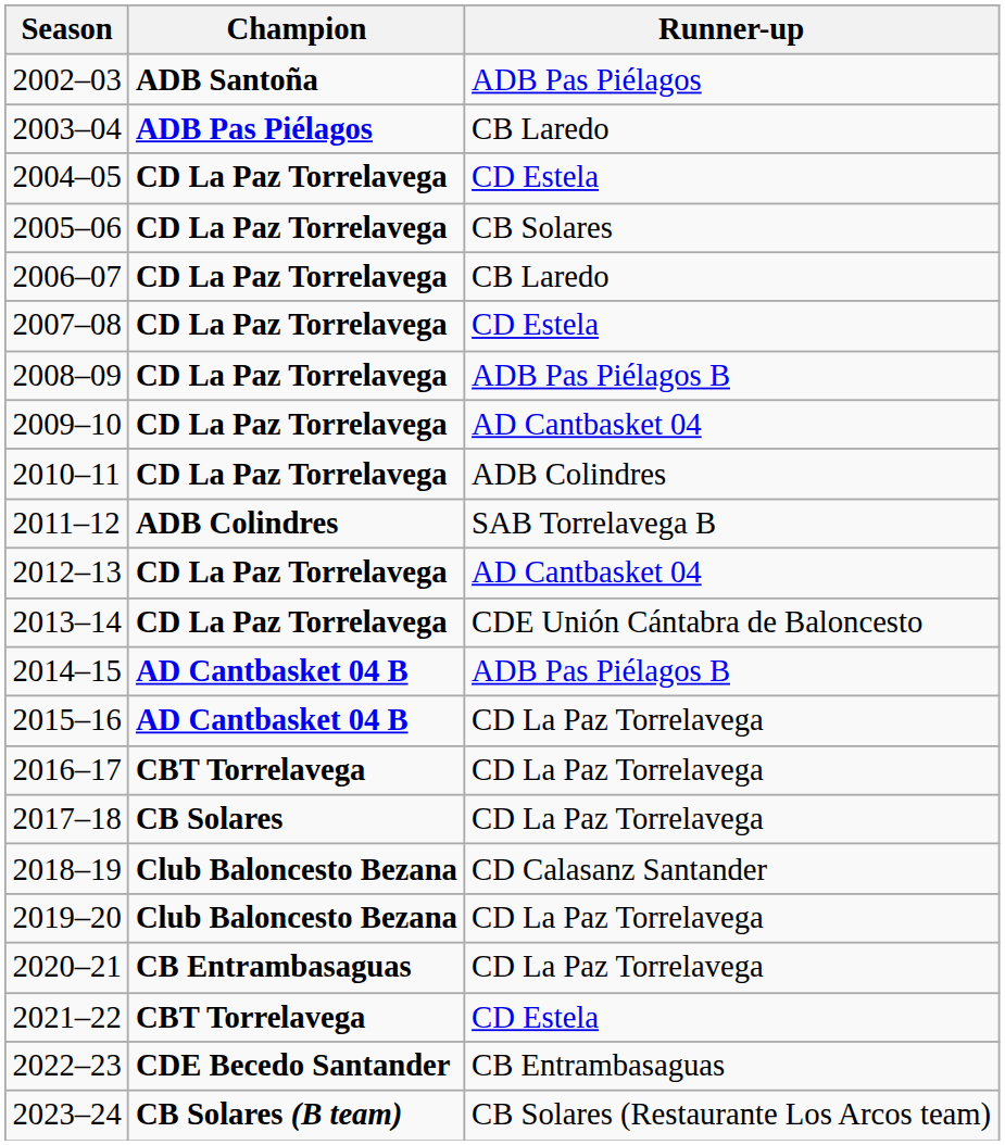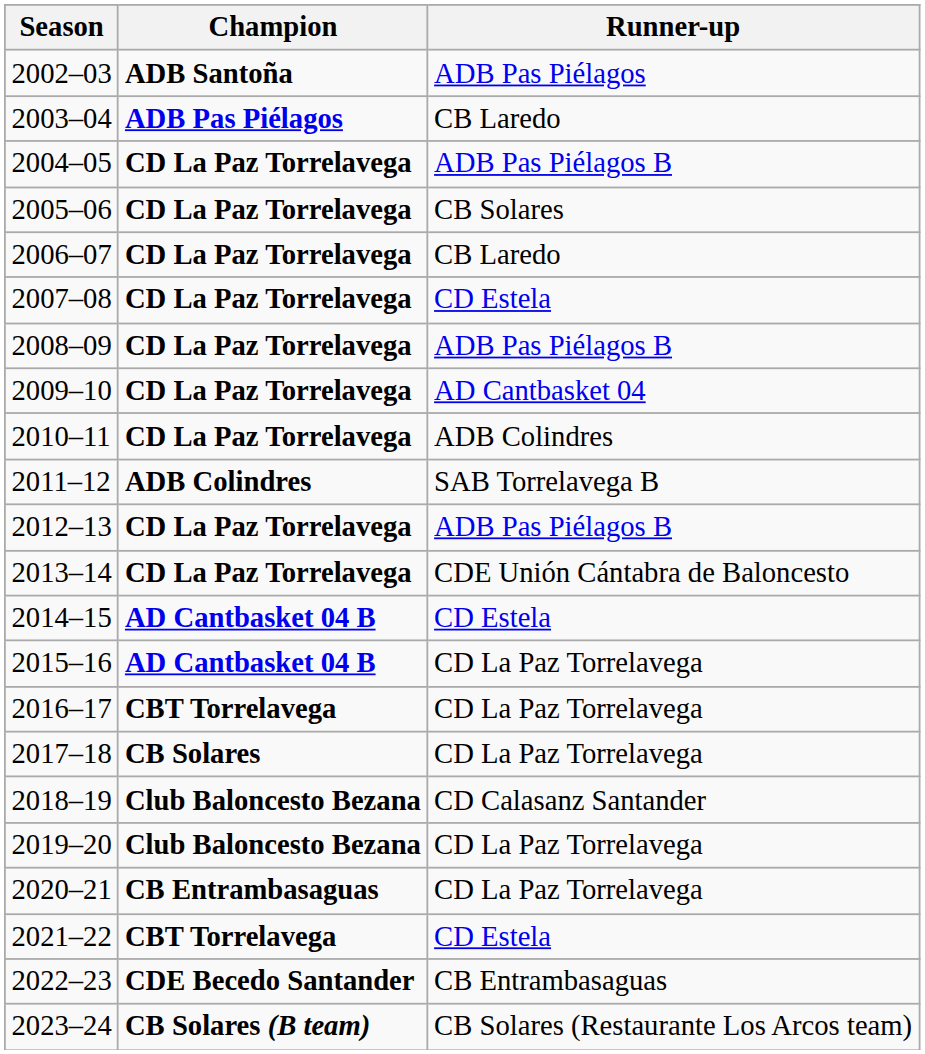 <table class="wikitable">
 <tr>
 <th>Season</th>
 <th>Champion</th>
 <th>Runner-up</th>
 </tr>
 <tr>
 <td>2002–03</td>
 <td><strong>ADB Santoña</strong></td>
 <td><a href='#'>ADB Pas Piélagos</a></td>
 </tr>
 <tr>
 <td>2003–04</td>
 <td><strong><a href='#'>ADB Pas Piélagos</a></strong></td>
 <td>CB Laredo</td>
 </tr>
 <tr>
 <td>2004–05</td>
 <td><strong>CD La Paz Torrelavega</strong></td>
-<td><a href='#'>CD Estela</a></td>
+<td><a href='#'>ADB Pas Piélagos B</a></td>
 </tr>
 <tr>
 <td>2005–06</td>
 <td><strong>CD La Paz Torrelavega</strong></td>
 <td>CB Solares</td>
 </tr>
 <tr>
 <td>2006–07</td>
 <td><strong>CD La Paz Torrelavega</strong></td>
 <td>CB Laredo</td>
 </tr>
 <tr>
 <td>2007–08</td>
 <td><strong>CD La Paz Torrelavega</strong></td>
 <td><a href='#'>CD Estela</a></td>
 </tr>
 <tr>
 <td>2008–09</td>
 <td><strong>CD La Paz Torrelavega</strong></td>
 <td><a href='#'>ADB Pas Piélagos B</a></td>
 </tr>
 <tr>
 <td>2009–10</td>
 <td><strong>CD La Paz Torrelavega</strong></td>
 <td><a href='#'>AD Cantbasket 04</a></td>
 </tr>
 <tr>
 <td>2010–11</td>
 <td><strong>CD La Paz Torrelavega</strong></td>
 <td>ADB Colindres</td>
 </tr>
 <tr>
 <td>2011–12</td>
 <td><strong>ADB Colindres</strong></td>
 <td>SAB Torrelavega B</td>
 </tr>
 <tr>
 <td>2012–13</td>
 <td><strong>CD La Paz Torrelavega</strong></td>
-<td><a href='#'>AD Cantbasket 04</a></td>
+<td><a href='#'>ADB Pas Piélagos B</a></td>
 </tr>
 <tr>
 <td>2013–14</td>
 <td><strong>CD La Paz Torrelavega</strong></td>
 <td>CDE Unión Cántabra de Baloncesto</td>
 </tr>
 <tr>
 <td>2014–15</td>
 <td><strong><a href='#'>AD Cantbasket 04 B</a></strong></td>
-<td><a href='#'>ADB Pas Piélagos B</a></td>
+<td><a href='#'>CD Estela</a></td>
 </tr>
 <tr>
 <td>2015–16</td>
 <td><a href='#'><strong>AD Cantbasket 04 B</strong></a></td>
 <td>CD La Paz Torrelavega</td>
 </tr>
 <tr>
 <td>2016–17</td>
 <td><strong>CBT Torrelavega</strong></td>
 <td>CD La Paz Torrelavega</td>
 </tr>
 <tr>
 <td>2017–18</td>
 <td><strong>CB Solares</strong></td>
 <td>CD La Paz Torrelavega</td>
 </tr>
 <tr>
 <td>2018–19</td>
 <td><strong>Club Baloncesto Bezana</strong></td>
 <td>CD Calasanz Santander</td>
 </tr>
 <tr>
 <td>2019–20</td>
 <td><strong>Club Baloncesto Bezana</strong></td>
 <td>CD La Paz Torrelavega</td>
 </tr>
 <tr>
 <td>2020–21</td>
 <td><strong>CB Entrambasaguas</strong></td>
 <td>CD La Paz Torrelavega</td>
 </tr>
 <tr>
 <td>2021–22</td>
 <td><strong>CBT Torrelavega</strong></td>
 <td><a href='#'>CD Estela</a></td>
 </tr>
 <tr>
 <td>2022–23</td>
 <td><strong>CDE Becedo Santander</strong></td>
 <td>CB Entrambasaguas</td>
 </tr>
 <tr>
 <td>2023–24</td>
 <td><strong>CB Solares <em>(B team)<strong><em></td>
 <td>CB Solares </em>(Restaurante Los Arcos team)<em></td>
 </tr>
 </table>
